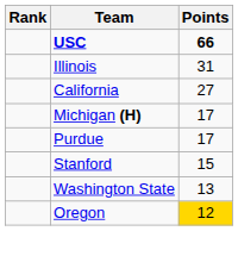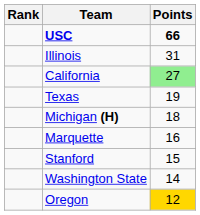 <table class="wikitable sortable" style="text-align:center">
 <tr>
 <th>Rank</th>
 <th>Team</th>
 <th>Points</th>
 </tr>
 <tr>
 <td></td>
 <td align=left><strong><a href='#'>USC</a></strong></td>
 <td><strong>66</strong></td>
 </tr>
 <tr>
 <td></td>
 <td align=left><a href='#'>Illinois</a></td>
 <td>31</td>
 </tr>
 <tr>
 <td></td>
 <td align=left><a href='#'>California</a></td>
-<td>27</td>
+<td style="background: lightgreen;">27</td>
+</tr>
+<tr>
+<td></td>
+<td align=left><a href='#'>Texas</a></td>
+<td>19</td>
 </tr>
 <tr>
 <td></td>
 <td align=left><a href='#'>Michigan</a> <strong>(H)</strong></td>
-<td>17</td>
+<td>18</td>
 </tr>
 <tr>
 <td></td>
-<td align=left><a href='#'>Purdue</a></td>
-<td>17</td>
+<td align=left><a href='#'>Marquette</a></td>
+<td>16</td>
 </tr>
 <tr>
 <td></td>
 <td align=left><a href='#'>Stanford</a></td>
 <td>15</td>
 </tr>
 <tr>
 <td></td>
 <td align=left><a href='#'>Washington State</a></td>
-<td>13</td>
+<td>14</td>
 </tr>
 <tr>
 <td></td>
 <td align=left><a href='#'>Oregon</a></td>
 <td style="background: gold;">12</td>
 </tr>
 </table>
